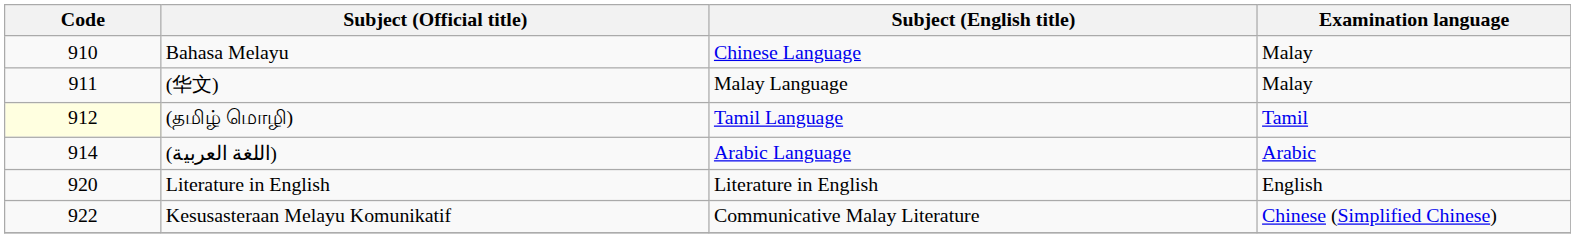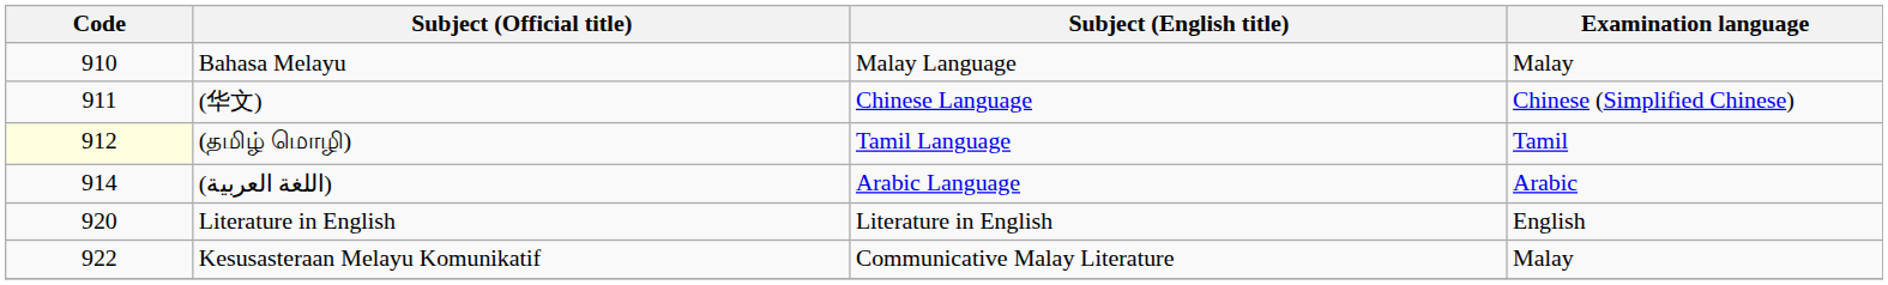 <table class="wikitable" width="100%">
 <tr>
 <th width="10%">Code</th>
 <th width="35%">Subject (Official title)</th>
 <th width="35%">Subject (English title)</th>
 <th width="20%">Examination language</th>
 </tr>
 <tr>
 <td valign="top" align="center">910</td>
 <td valign="top">Bahasa Melayu</td>
-<td valign="top"><a href='#'>Chinese Language</a></td>
+<td valign="top">Malay Language</td>
 <td valign="top">Malay</td>
 </tr>
 <tr>
 <td valign="top" align="center">911</td>
 <td valign="top">  (华文)</td>
-<td valign="top">Malay Language</td>
-<td valign="top">Malay</td>
+<td valign="top"><a href='#'>Chinese Language</a></td>
+<td valign="top"><a href='#'>Chinese</a> (<a href='#'>Simplified Chinese</a>)</td>
 </tr>
 <tr>
 <td valign="top" align="center" style="background: lightyellow;">912</td>
 <td valign="top"> (தமிழ் மொழி)</td>
 <td valign="top"><a href='#'>Tamil Language</a></td>
 <td valign="top"><a href='#'>Tamil</a></td>
 </tr>
 <tr>
 <td valign="top" align="center">914</td>
 <td valign="top"> (اللغة العربية)</td>
 <td valign="top"><a href='#'>Arabic Language</a></td>
 <td valign="top"><a href='#'>Arabic</a></td>
 </tr>
 <tr>
 <td valign="top" align="center">920</td>
 <td valign="top">Literature in English</td>
 <td valign="top">Literature in English</td>
 <td valign="top">English</td>
 </tr>
 <tr>
 <td valign="top" align="center">922</td>
 <td valign="top">Kesusasteraan Melayu Komunikatif </td>
 <td valign="top">Communicative Malay Literature</td>
-<td valign="top"><a href='#'>Chinese</a> (<a href='#'>Simplified Chinese</a>)</td>
+<td valign="top">Malay</td>
 </tr>
 <tr>
 </tr>
 </table>
